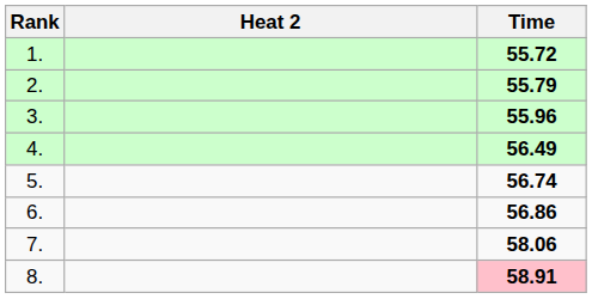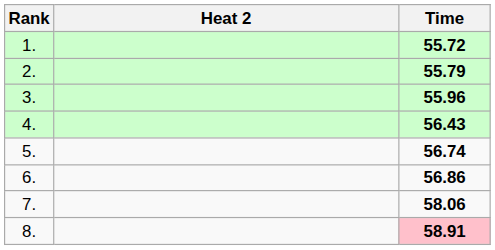 <table class="wikitable" style="border-collapse: collapse; font-size: 90%;">
 <tr>
 <th>Rank</th>
 <th style="width: 20em">Heat 2</th>
 <th style="width: 5em">Time</th>
 </tr>
 <tr style="background:#ccffcc;">
 <td align="center">1.</td>
 <td></td>
 <td align="center"><strong>55.72</strong></td>
 </tr>
 <tr style="background:#ccffcc;">
 <td align="center">2.</td>
 <td></td>
 <td align="center"><strong>55.79</strong></td>
 </tr>
 <tr style="background:#ccffcc;">
 <td align="center">3.</td>
 <td></td>
 <td align="center"><strong>55.96</strong></td>
 </tr>
 <tr style="background:#ccffcc;">
 <td align="center">4.</td>
 <td></td>
-<td align="center"><strong>56.49</strong></td>
+<td align="center"><strong>56.43</strong></td>
 </tr>
 <tr>
 <td align="center">5.</td>
 <td></td>
 <td align="center"><strong>56.74</strong></td>
 </tr>
 <tr>
 <td align="center">6.</td>
 <td></td>
 <td align="center"><strong>56.86</strong></td>
 </tr>
 <tr>
 <td align="center">7.</td>
 <td></td>
 <td align="center"><strong>58.06</strong></td>
 </tr>
 <tr>
 <td align="center">8.</td>
 <td></td>
 <td align="center" style="background: pink;"><strong>58.91</strong></td>
 </tr>
 </table>
